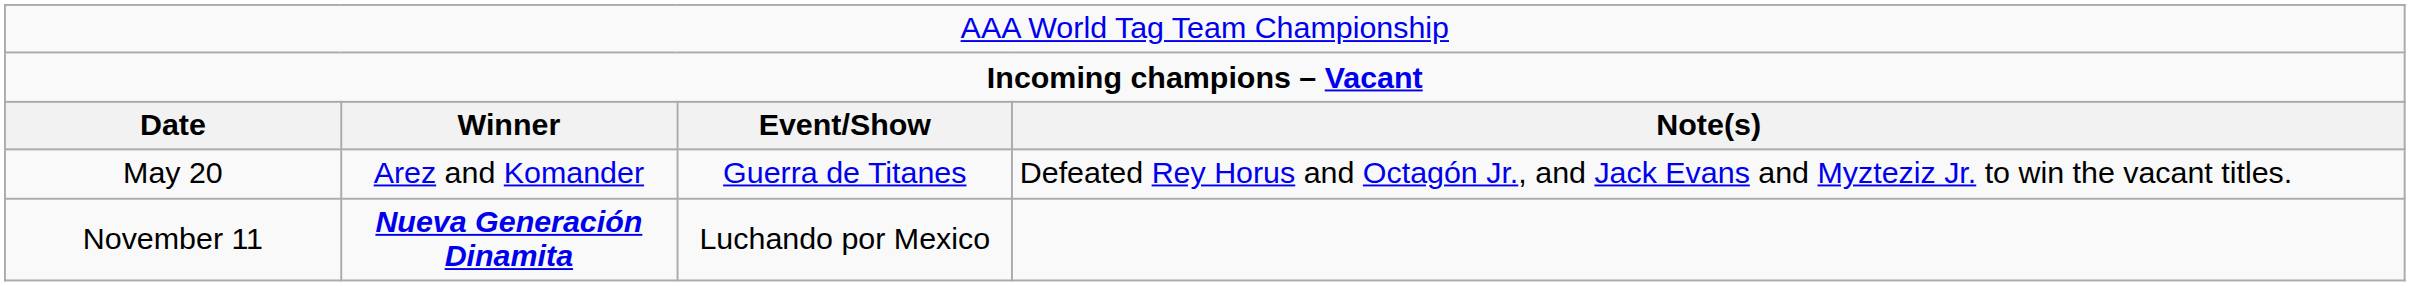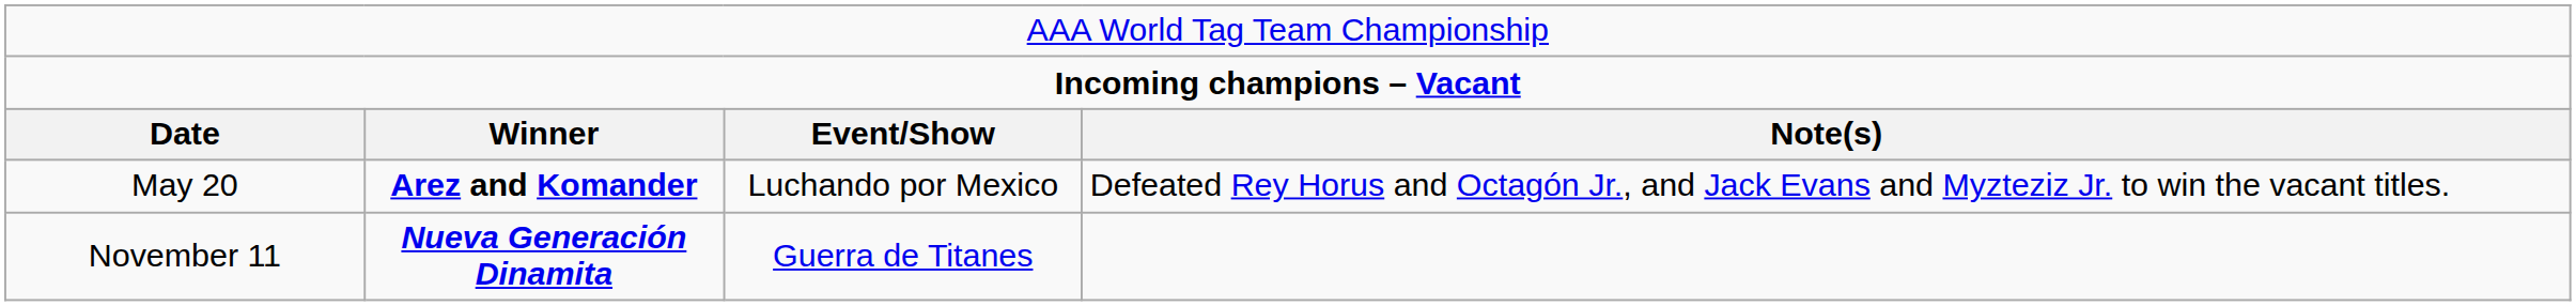 <table class="wikitable" style="text-align:center; width:100%;">
 <tr>
 <td colspan="5" style="text-align: center;"><a href='#'>AAA World Tag Team Championship</a></td>
 </tr>
 <tr>
 <td colspan="5" style="text-align: center;"><strong>Incoming champions – <a href='#'>Vacant</a></strong></td>
 </tr>
 <tr>
 <th width=14%>Date</th>
 <th width=14%>Winner</th>
 <th width=14%>Event/Show</th>
 <th width=58%>Note(s)</th>
 </tr>
 <tr>
 <td>May 20<br></td>
-<td><a href='#'>Arez</a> and <a href='#'>Komander</a></td>
-<td><a href='#'>Guerra de Titanes</a></td>
+<td><strong><a href='#'>Arez</a> and <a href='#'>Komander</a></strong></td>
+<td>Luchando por Mexico</td>
 <td align=left>Defeated <a href='#'>Rey Horus</a> and <a href='#'>Octagón Jr.</a>, and <a href='#'>Jack Evans</a> and <a href='#'>Myzteziz Jr.</a> to win the vacant titles.</td>
 </tr>
 <tr>
 <td>November 11</td>
 <td><strong><a href='#'><em>Nueva Generación Dinamita</em></a><br></strong></td>
-<td>Luchando por Mexico</td>
+<td><a href='#'>Guerra de Titanes</a></td>
 <td></td>
 </tr>
 </table>
